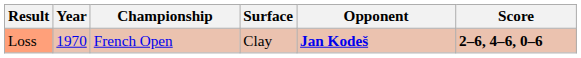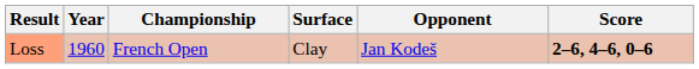 <table class='sortable wikitable'>
 <tr>
 <th>Result</th>
 <th>Year</th>
 <th style="width:150px">Championship</th>
 <th style="width:50px">Surface</th>
 <th style="width:160px">Opponent</th>
 <th style="width:120px" class="unsortable">Score</th>
 </tr>
 <tr style="background:#ebc2af;">
 <td style="background:#ffa07a;">Loss</td>
-<td><a href='#'>1970</a></td>
+<td><a href='#'>1960</a></td>
 <td><a href='#'>French Open</a></td>
 <td>Clay</td>
-<td><strong> <a href='#'>Jan Kodeš</a></strong></td>
+<td> <a href='#'>Jan Kodeš</a></td>
 <td><strong>2–6, 4–6, 0–6</strong></td>
 </tr>
 </table>
